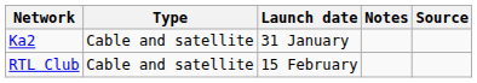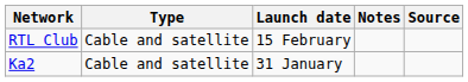 <table class="wikitable sortable">
 <tr>
 <th>Network</th>
 <th>Type</th>
 <th>Launch date</th>
 <th>Notes</th>
 <th>Source</th>
 </tr>
 <tr>
+<td><a href='#'>RTL Club</a></td>
+<td>Cable and satellite</td>
+<td>15 February</td>
+<td></td>
+<td></td>
+</tr>
+<tr>
 <td><a href='#'>Ka2</a></td>
 <td>Cable and satellite</td>
 <td>31 January</td>
 <td></td>
 <td></td>
 </tr>
-<tr>
-<td><a href='#'>RTL Club</a></td>
-<td>Cable and satellite</td>
-<td>15 February</td>
-<td></td>
-<td></td>
-</tr>
 </table>
